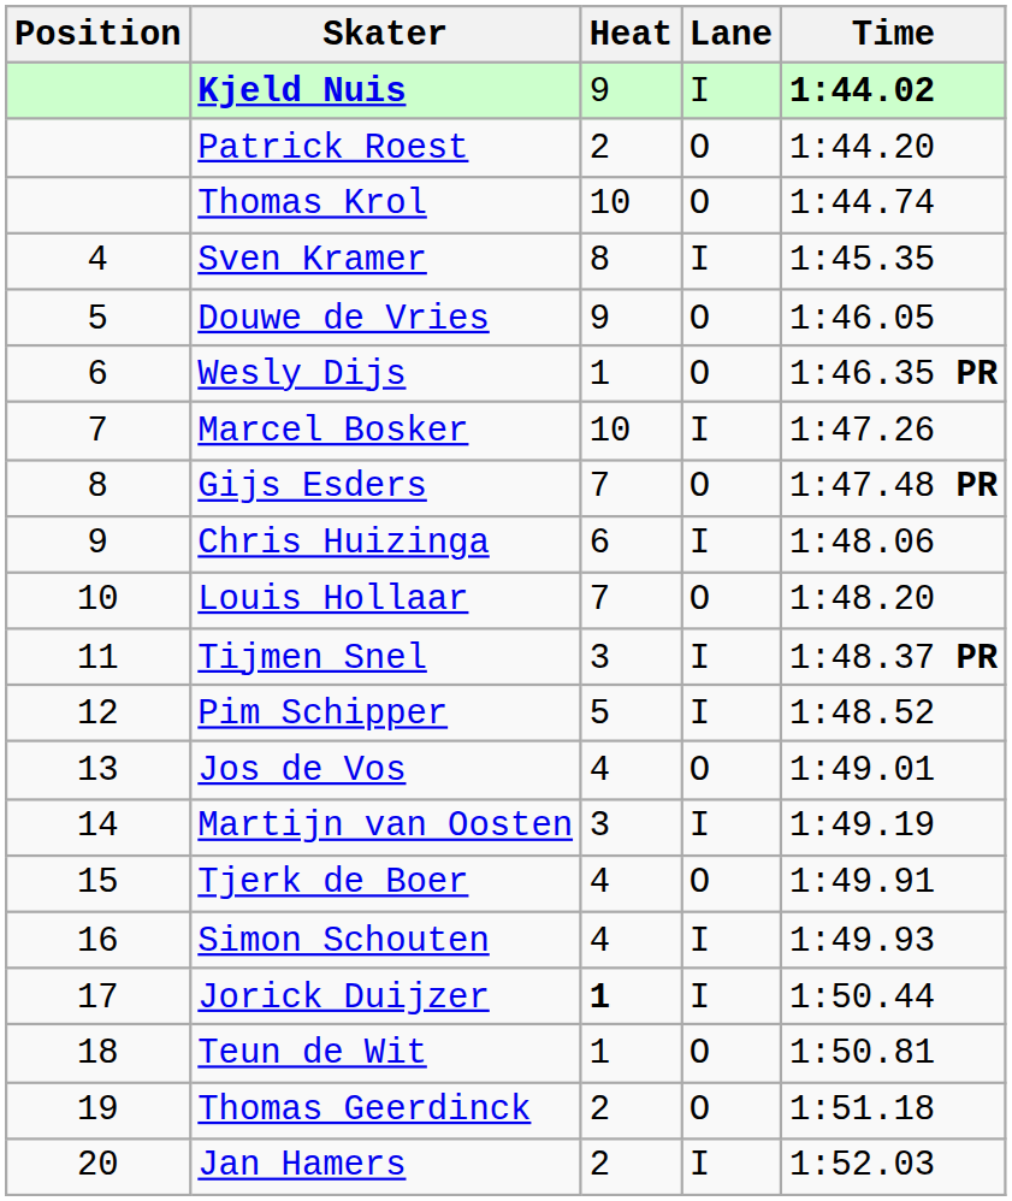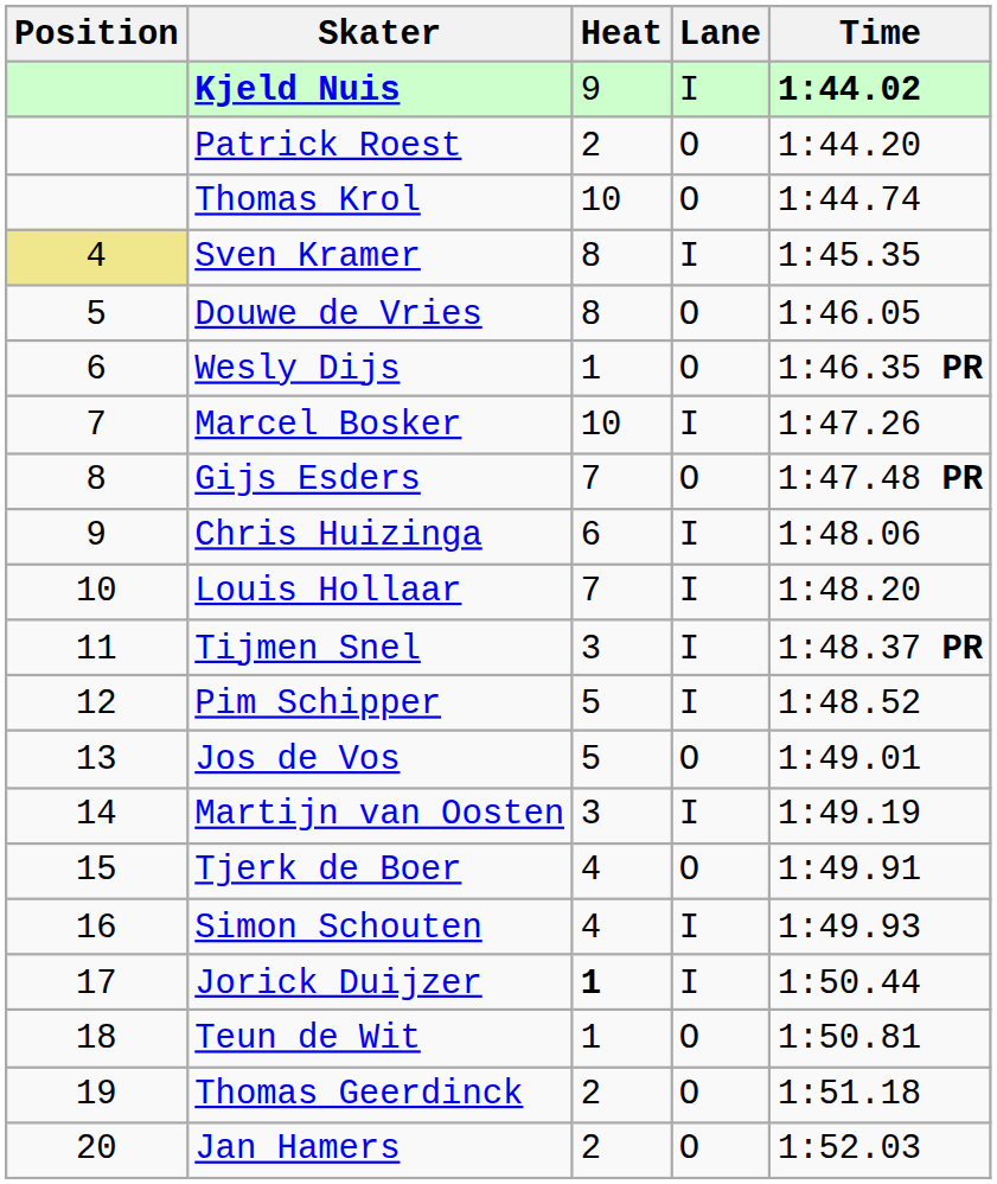 <table class="wikitable">
 <tr>
 <th>Position</th>
 <th>Skater</th>
 <th>Heat</th>
 <th>Lane</th>
 <th>Time</th>
 </tr>
 <tr bgcolor=ccffcc>
 <td align="center"></td>
 <td><strong><a href='#'>Kjeld Nuis</a></strong></td>
 <td>9</td>
 <td>I</td>
 <td><strong>1:44.02</strong></td>
 </tr>
 <tr>
 <td align="center"></td>
 <td><a href='#'>Patrick Roest</a></td>
 <td>2</td>
 <td>O</td>
 <td>1:44.20</td>
 </tr>
 <tr>
 <td align="center"></td>
 <td><a href='#'>Thomas Krol</a></td>
 <td>10</td>
 <td>O</td>
 <td>1:44.74</td>
 </tr>
 <tr>
-<td align="center">4</td>
+<td align="center" style="background: khaki;">4</td>
 <td><a href='#'>Sven Kramer</a></td>
 <td>8</td>
 <td>I</td>
 <td>1:45.35</td>
 </tr>
 <tr>
 <td align="center">5</td>
 <td><a href='#'>Douwe de Vries</a></td>
-<td>9</td>
+<td>8</td>
 <td>O</td>
 <td>1:46.05</td>
 </tr>
 <tr>
 <td align="center">6</td>
 <td><a href='#'>Wesly Dijs</a></td>
 <td>1</td>
 <td>O</td>
 <td>1:46.35 <strong>PR</strong></td>
 </tr>
 <tr>
 <td align="center">7</td>
 <td><a href='#'>Marcel Bosker</a></td>
 <td>10</td>
 <td>I</td>
 <td>1:47.26</td>
 </tr>
 <tr>
 <td align="center">8</td>
 <td><a href='#'>Gijs Esders</a></td>
 <td>7</td>
 <td>O</td>
 <td>1:47.48 <strong>PR</strong></td>
 </tr>
 <tr>
 <td align="center">9</td>
 <td><a href='#'>Chris Huizinga</a></td>
 <td>6</td>
 <td>I</td>
 <td>1:48.06</td>
 </tr>
 <tr>
 <td align="center">10</td>
 <td><a href='#'>Louis Hollaar</a></td>
 <td>7</td>
-<td>O</td>
+<td>I</td>
 <td>1:48.20</td>
 </tr>
 <tr>
 <td align="center">11</td>
 <td><a href='#'>Tijmen Snel</a></td>
 <td>3</td>
 <td>I</td>
 <td>1:48.37 <strong>PR</strong></td>
 </tr>
 <tr>
 <td align="center">12</td>
 <td><a href='#'>Pim Schipper</a></td>
 <td>5</td>
 <td>I</td>
 <td>1:48.52</td>
 </tr>
 <tr>
 <td align="center">13</td>
 <td><a href='#'>Jos de Vos</a></td>
-<td>4</td>
+<td>5</td>
 <td>O</td>
 <td>1:49.01</td>
 </tr>
 <tr>
 <td align="center">14</td>
 <td><a href='#'>Martijn van Oosten</a></td>
 <td>3</td>
 <td>I</td>
 <td>1:49.19</td>
 </tr>
 <tr>
 <td align="center">15</td>
 <td><a href='#'>Tjerk de Boer</a></td>
 <td>4</td>
 <td>O</td>
 <td>1:49.91</td>
 </tr>
 <tr>
 <td align="center">16</td>
 <td><a href='#'>Simon Schouten</a></td>
 <td>4</td>
 <td>I</td>
 <td>1:49.93</td>
 </tr>
 <tr>
 <td align="center">17</td>
 <td><a href='#'>Jorick Duijzer</a></td>
 <td><strong>1</strong></td>
 <td>I</td>
 <td>1:50.44</td>
 </tr>
 <tr>
 <td align="center">18</td>
 <td><a href='#'>Teun de Wit</a></td>
 <td>1</td>
 <td>O</td>
 <td>1:50.81</td>
 </tr>
 <tr>
 <td align="center">19</td>
 <td><a href='#'>Thomas Geerdinck</a></td>
 <td>2</td>
 <td>O</td>
 <td>1:51.18</td>
 </tr>
 <tr>
 <td align="center">20</td>
 <td><a href='#'>Jan Hamers</a></td>
 <td>2</td>
-<td>I</td>
+<td>O</td>
 <td>1:52.03</td>
 </tr>
 </table>
